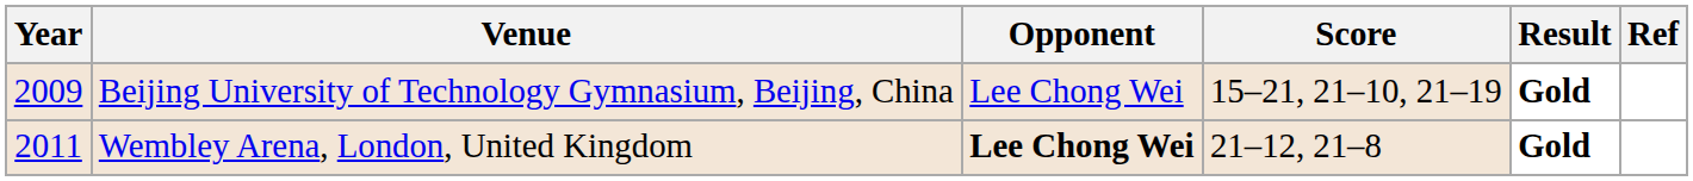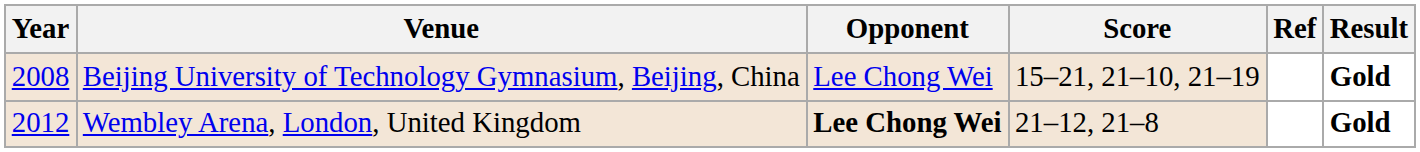 <table class="sortable wikitable"do style="font-size: 90%">
 <tr>
 <th>Year</th>
 <th>Venue</th>
 <th>Opponent</th>
 <th>Score</th>
+<th>Ref</th>
 <th>Result</th>
-<th>Ref</th>
 </tr>
 <tr style="background:#F3E6D7">
-<td align="center"><a href='#'>2009</a></td>
+<td align="center"><a href='#'>2008</a></td>
 <td align="left"><a href='#'>Beijing University of Technology Gymnasium</a>, <a href='#'>Beijing</a>, China</td>
 <td align="left"> <a href='#'>Lee Chong Wei</a></td>
 <td align="left">15–21, 21–10, 21–19</td>
+<td style="text-align:center; background:white"></td>
 <td style="text-align:left; background:white"> <strong>Gold</strong></td>
-<td style="text-align:center; background:white"></td>
 </tr>
 <tr style="background:#F3E6D7">
-<td align="center"><a href='#'>2011</a></td>
+<td align="center"><a href='#'>2012</a></td>
 <td align="left"><a href='#'>Wembley Arena</a>, <a href='#'>London</a>, United Kingdom</td>
 <td align="left"><strong> Lee Chong Wei</strong></td>
 <td align="left">21–12, 21–8</td>
+<td style="text-align:center; background:white"></td>
 <td style="text-align:left; background:white"> <strong>Gold</strong></td>
-<td style="text-align:center; background:white"></td>
 </tr>
 </table>
